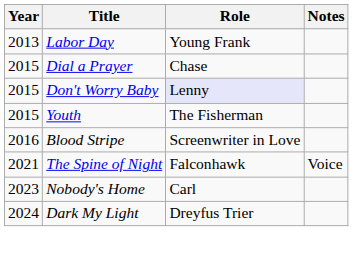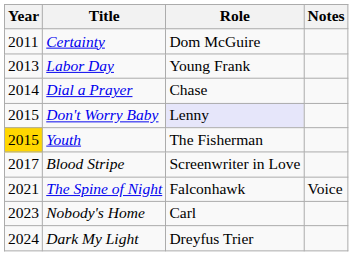 <table class="wikitable sortable">
 <tr>
 <th>Year</th>
 <th>Title</th>
 <th>Role</th>
 <th class="unsortable">Notes</th>
 </tr>
 <tr>
+<td>2011</td>
+<td><em><a href='#'>Certainty</a></em></td>
+<td>Dom McGuire</td>
+<td></td>
+</tr>
+<tr>
 <td>2013</td>
 <td><em><a href='#'>Labor Day</a></em></td>
 <td>Young Frank</td>
 <td></td>
 </tr>
 <tr>
-<td>2015</td>
+<td>2014</td>
 <td><em><a href='#'>Dial a Prayer</a></em></td>
 <td>Chase</td>
 <td></td>
 </tr>
 <tr>
 <td>2015</td>
 <td><em><a href='#'>Don't Worry Baby</a></em></td>
 <td style="background: lavender;">Lenny</td>
 <td></td>
 </tr>
 <tr>
-<td>2015</td>
+<td style="background: gold;">2015</td>
 <td><em><a href='#'>Youth</a></em></td>
 <td>The Fisherman</td>
 <td></td>
 </tr>
 <tr>
-<td>2016</td>
+<td>2017</td>
 <td><em>Blood Stripe</em></td>
 <td>Screenwriter in Love</td>
 <td></td>
 </tr>
 <tr>
 <td>2021</td>
 <td><em><a href='#'>The Spine of Night</a></em></td>
 <td>Falconhawk</td>
 <td>Voice</td>
 </tr>
 <tr>
 <td>2023</td>
 <td><em>Nobody's Home</em></td>
 <td>Carl</td>
 </tr>
 <tr>
 <td>2024</td>
 <td><em>Dark My Light</em></td>
 <td>Dreyfus Trier</td>
 <td></td>
 </tr>
 </table>
